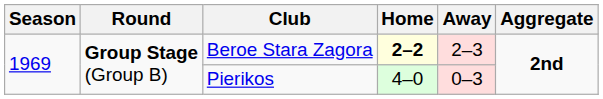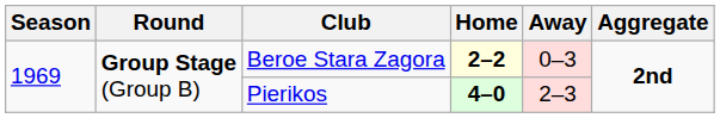 <table class="wikitable">
 <tr>
 <th>Season</th>
 <th>Round</th>
 <th>Club</th>
 <th>Home</th>
 <th>Away</th>
 <th>Aggregate</th>
 </tr>
 <tr>
 <td rowspan="2"><a href='#'>1969</a></td>
 <td rowspan=2><strong>Group Stage</strong><br>(Group B)</td>
 <td> <a href='#'>Beroe Stara Zagora</a></td>
 <td style="text-align:center; background:#ffd;"><strong>2–2</strong></td>
-<td style="text-align:center; background:#fdd;">2–3</td>
+<td style="text-align:center; background:#fdd;">0–3</td>
 <td style="text-align:center;" rowspan=2><strong>2nd</strong></td>
 </tr>
 <tr>
 <td> <a href='#'>Pierikos</a></td>
-<td style="text-align:center; background:#dfd;">4–0</td>
-<td style="text-align:center; background:#fdd;">0–3</td>
+<td style="text-align:center; background:#dfd;"><strong>4–0</strong></td>
+<td style="text-align:center; background:#fdd;">2–3</td>
 </tr>
 </table>
